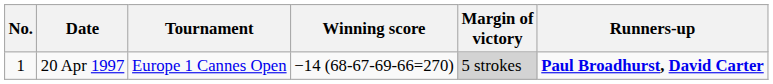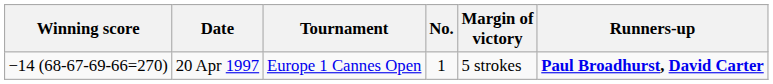 <table class="wikitable" style="font-size:95%;">
 <tr>
-<th>No.</th>
+<th>Winning score</th>
 <th>Date</th>
 <th>Tournament</th>
-<th>Winning score</th>
+<th>No.</th>
 <th>Margin of<br>victory</th>
 <th>Runners-up</th>
 </tr>
 <tr>
-<td align=center>1</td>
+<td>−14 (68-67-69-66=270)</td>
 <td align=right>20 Apr <a href='#'>1997</a></td>
 <td><a href='#'>Europe 1 Cannes Open</a></td>
-<td>−14 (68-67-69-66=270)</td>
-<td style="background: lightgrey;">5 strokes</td>
+<td align=center>1</td>
+<td>5 strokes</td>
 <td><strong> <a href='#'>Paul Broadhurst</a>,  <a href='#'>David Carter</a></strong></td>
 </tr>
 </table>
